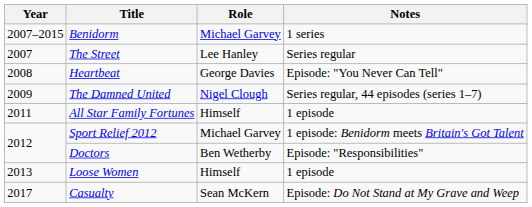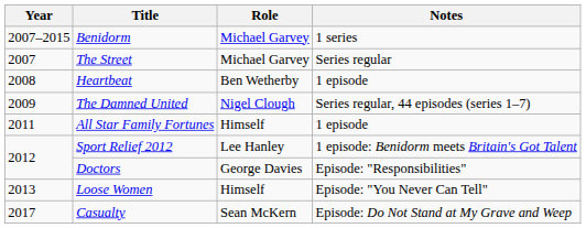 <table class="wikitable sortable">
 <tr>
 <th>Year</th>
 <th>Title</th>
 <th>Role</th>
 <th class="unsortable">Notes</th>
 </tr>
 <tr>
 <td>2007–2015</td>
 <td><em><a href='#'>Benidorm</a></em></td>
 <td><a href='#'>Michael Garvey</a></td>
 <td>1 series</td>
 </tr>
 <tr>
 <td>2007</td>
 <td><em><a href='#'>The Street</a></em></td>
-<td>Lee Hanley</td>
+<td>Michael Garvey</td>
 <td>Series regular</td>
 </tr>
 <tr>
 <td>2008</td>
 <td><em><a href='#'>Heartbeat</a></em></td>
-<td>George Davies</td>
-<td>Episode: "You Never Can Tell"</td>
+<td>Ben Wetherby</td>
+<td>1 episode</td>
 </tr>
 <tr>
 <td>2009</td>
 <td><em><a href='#'>The Damned United</a></em></td>
 <td><a href='#'>Nigel Clough</a></td>
 <td>Series regular, 44 episodes (series 1–7)</td>
 </tr>
 <tr>
 <td>2011</td>
 <td><em><a href='#'>All Star Family Fortunes</a></em></td>
 <td>Himself</td>
 <td>1 episode</td>
 </tr>
 <tr>
 <td rowspan=2>2012</td>
 <td><em><a href='#'>Sport Relief 2012</a></em></td>
-<td>Michael Garvey</td>
+<td>Lee Hanley</td>
 <td>1 episode: <em>Benidorm</em> meets <em><a href='#'>Britain's Got Talent</a></em></td>
 </tr>
 <tr>
 <td><em><a href='#'>Doctors</a></em></td>
-<td>Ben Wetherby</td>
+<td>George Davies</td>
 <td>Episode: "Responsibilities"</td>
 </tr>
 <tr>
 <td>2013</td>
 <td><em><a href='#'>Loose Women</a></em></td>
 <td>Himself</td>
-<td>1 episode</td>
+<td>Episode: "You Never Can Tell"</td>
 </tr>
 <tr>
 <td>2017</td>
 <td><em><a href='#'>Casualty</a></em></td>
 <td>Sean McKern</td>
 <td>Episode: <em>Do Not Stand at My Grave and Weep</em></td>
 </tr>
 </table>
